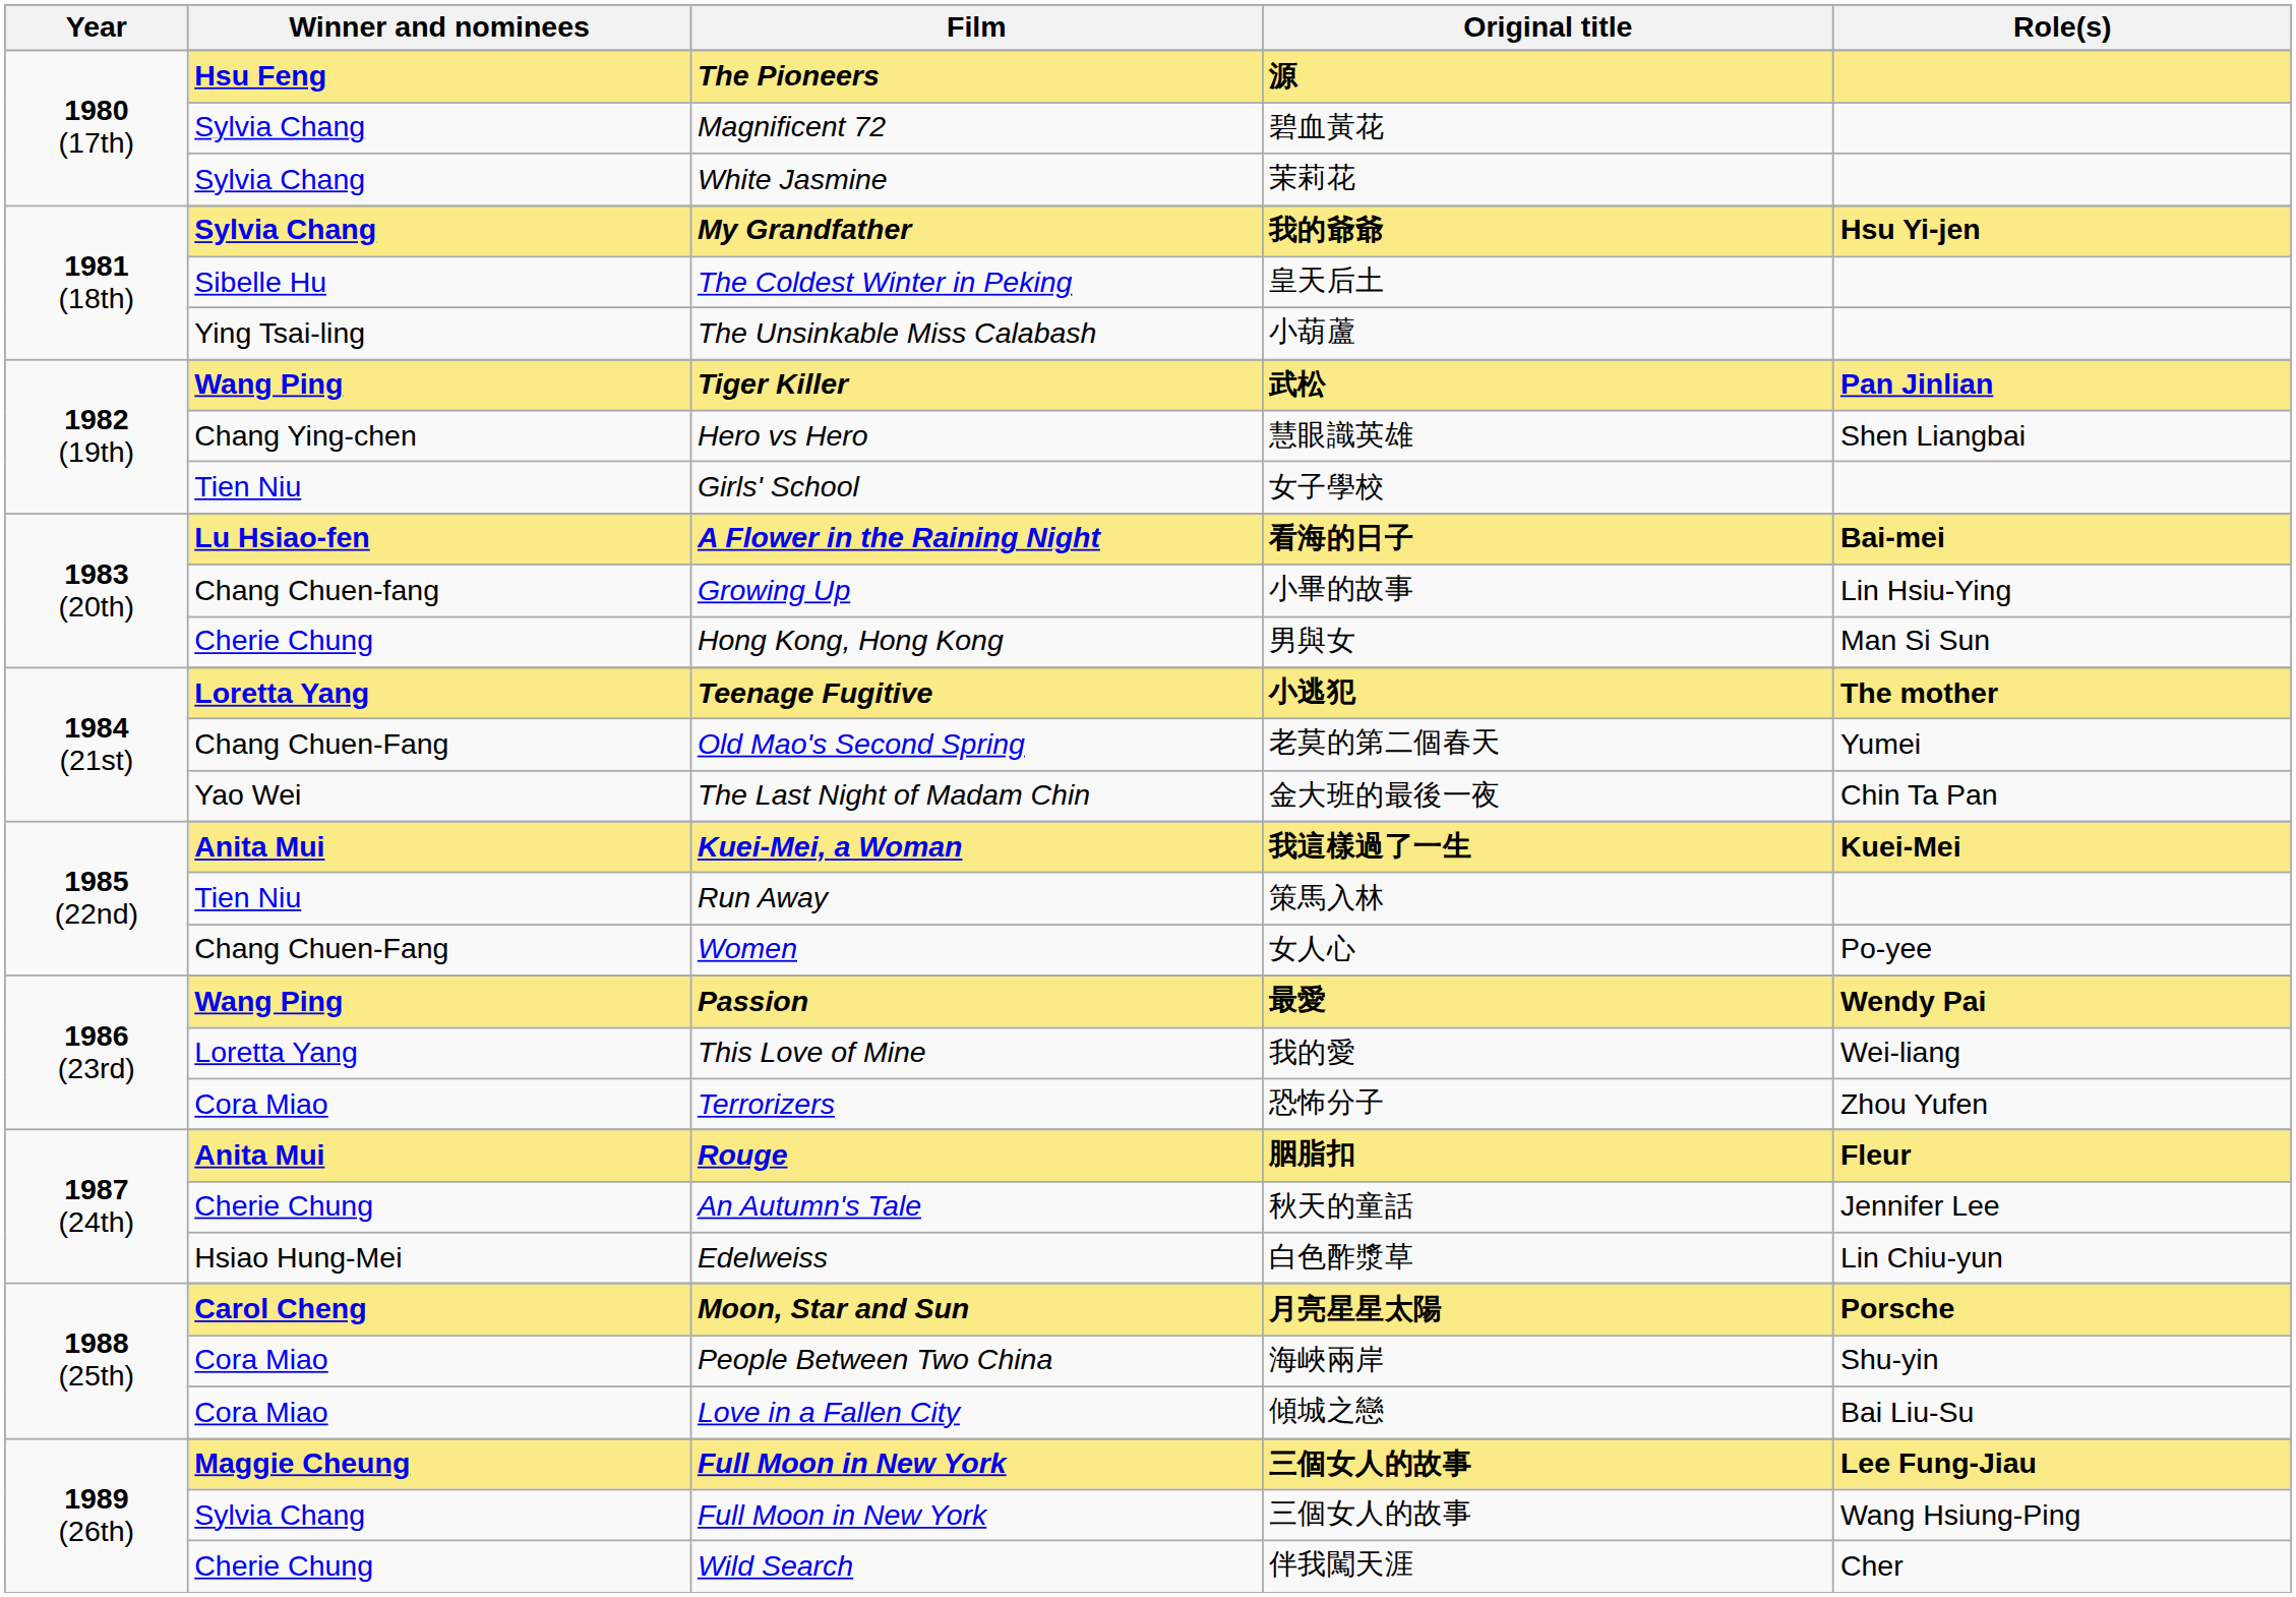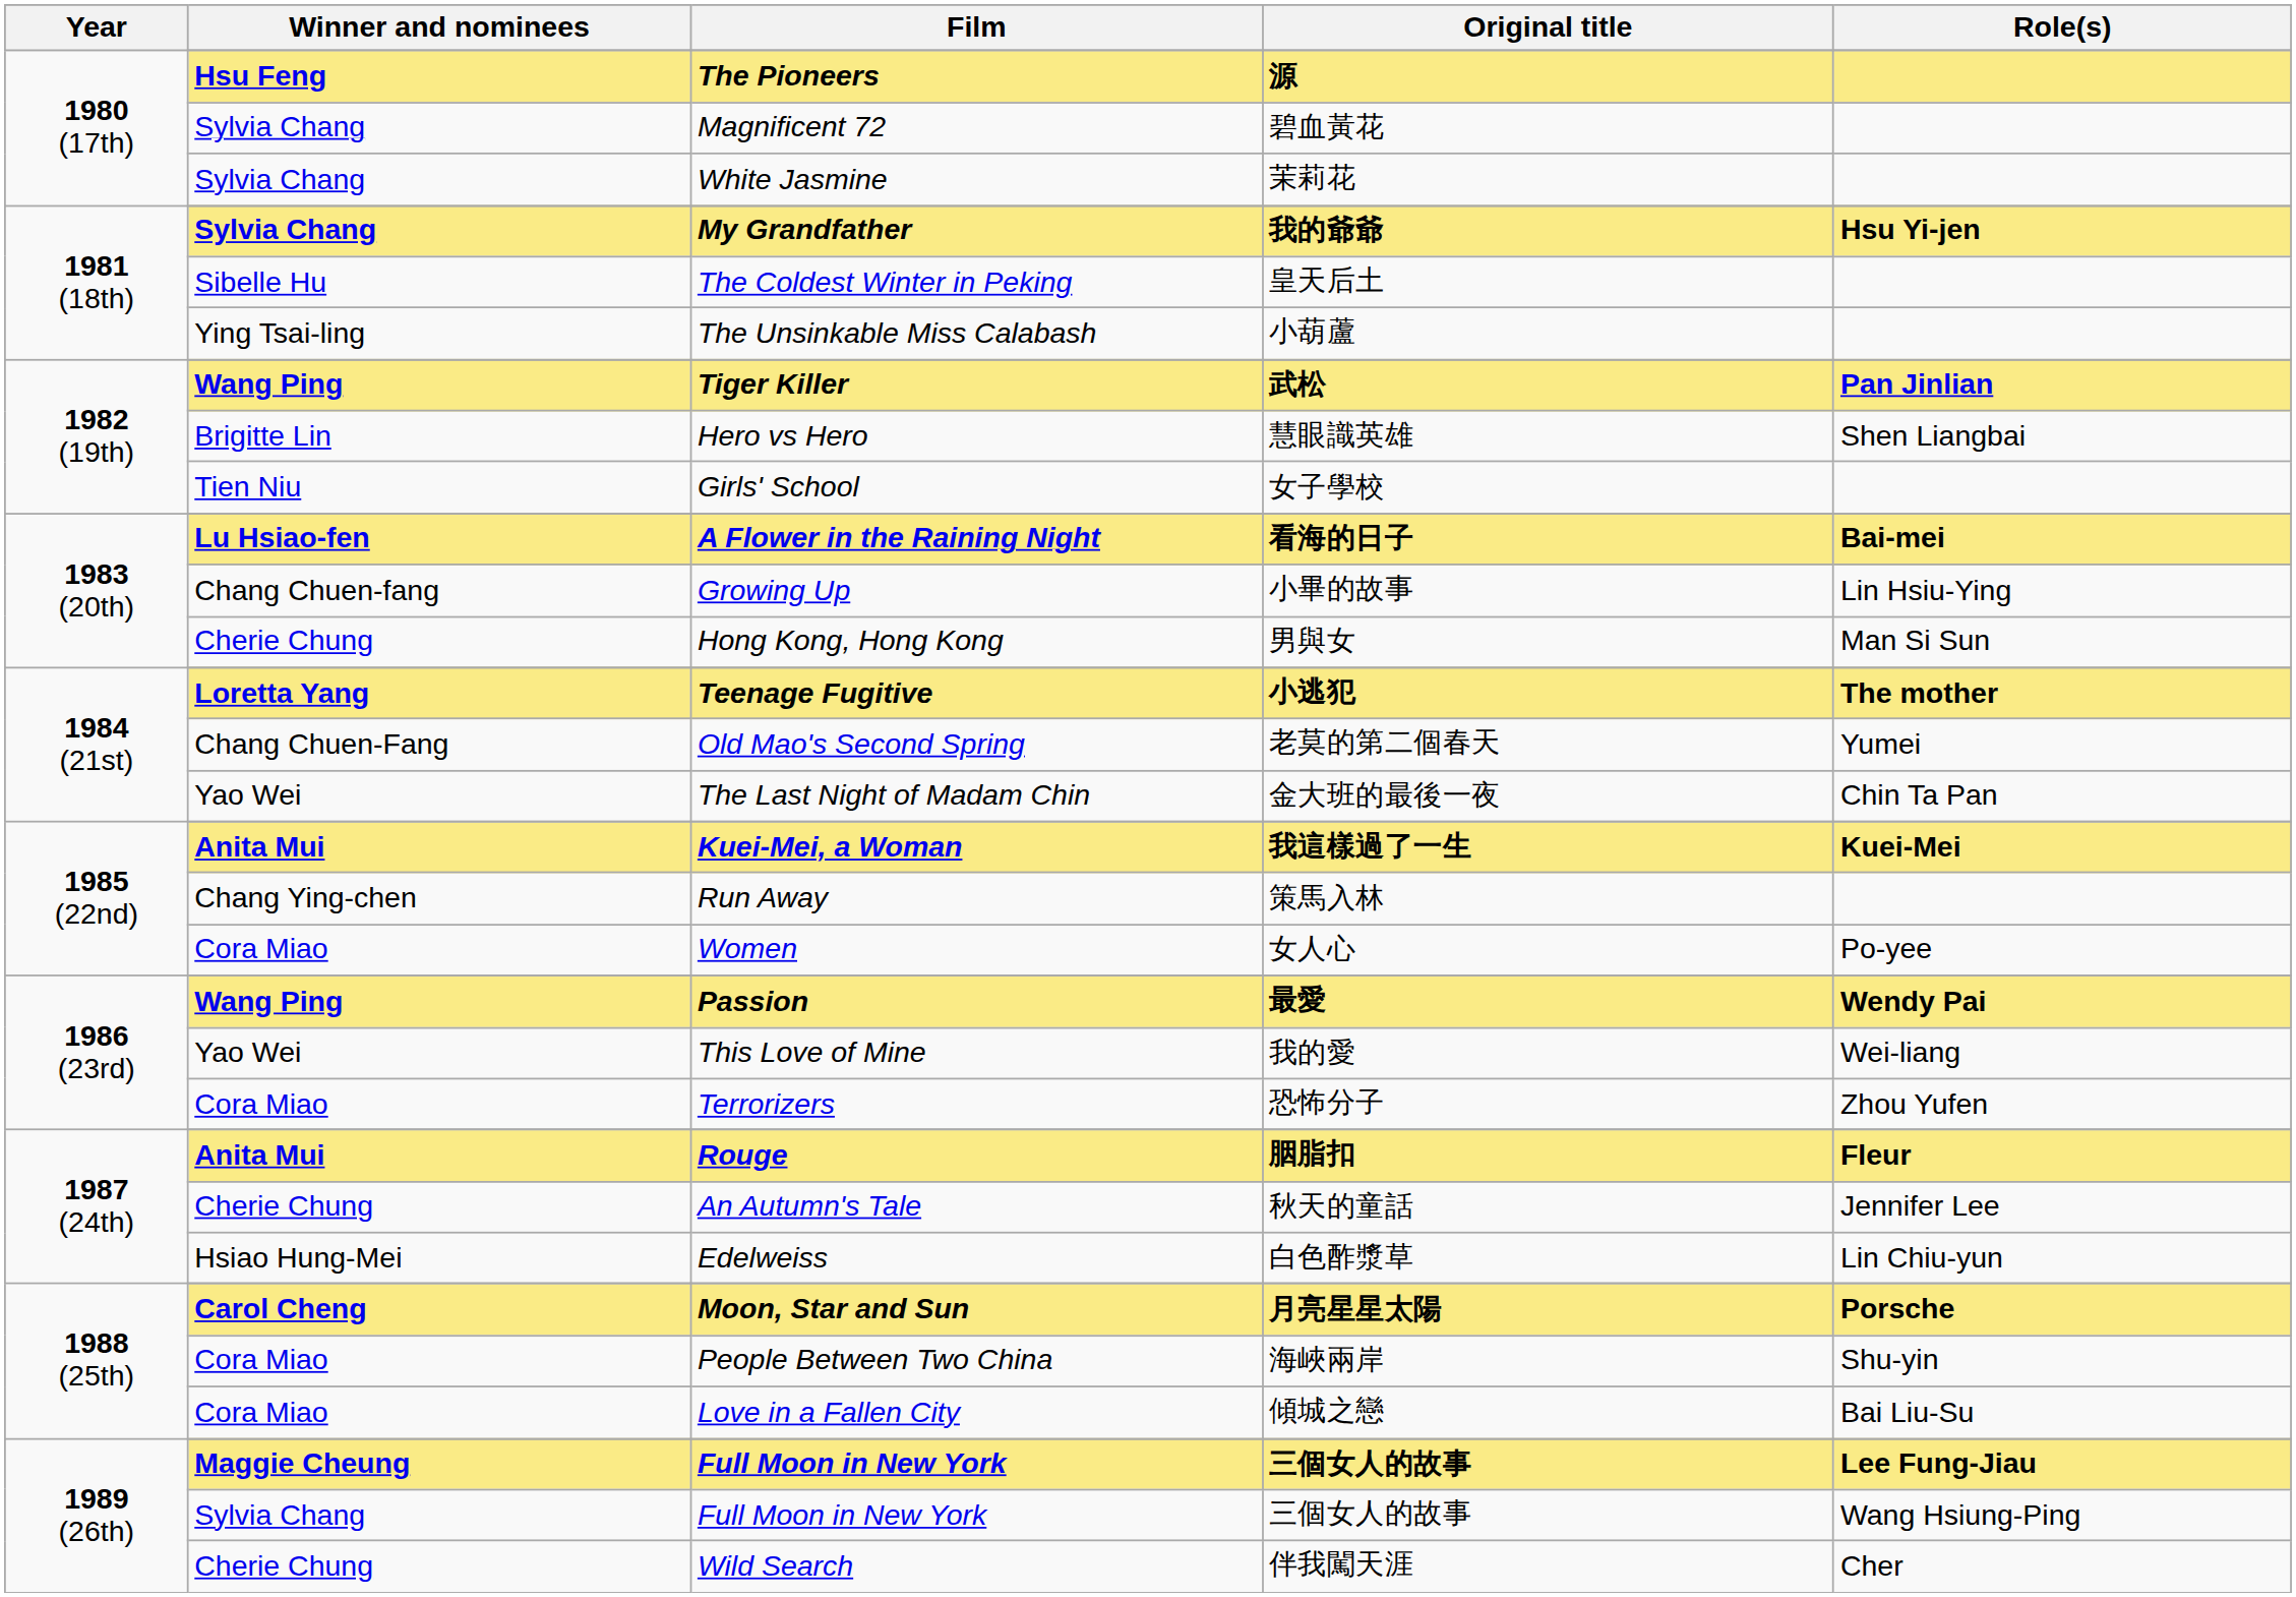 <table class="wikitable" style="width:100%">
 <tr style="background:#bebebe;">
 <th style="width:8%;">Year</th>
 <th style="width:22%;">Winner and nominees</th>
 <th style="width:25%;">Film</th>
 <th style="width:25%;">Original title</th>
 <th style="width:20%;">Role(s)</th>
 </tr>
 <tr>
 <td rowspan="4" style="text-align:center"><strong>1980</strong><br>(17th)</td>
 </tr>
 <tr style="background:#FAEB86">
 <td><strong><a href='#'>Hsu Feng</a></strong></td>
 <td><strong><em>The Pioneers</em></strong></td>
 <td><strong>源</strong></td>
 <td></td>
 </tr>
 <tr>
 <td><a href='#'>Sylvia Chang</a></td>
 <td><em>Magnificent 72</em></td>
 <td>碧血黃花</td>
 <td></td>
 </tr>
 <tr>
 <td><a href='#'>Sylvia Chang</a></td>
 <td><em>White Jasmine</em></td>
 <td>茉莉花</td>
 <td></td>
 </tr>
 <tr>
 <td rowspan="4" style="text-align:center"><strong>1981</strong><br>(18th)</td>
 </tr>
 <tr style="background:#FAEB86">
 <td><strong><a href='#'>Sylvia Chang</a></strong></td>
 <td><strong><em>My Grandfather</em></strong></td>
 <td><strong>我的爺爺</strong></td>
 <td><strong>Hsu Yi-jen</strong></td>
 </tr>
 <tr>
 <td><a href='#'>Sibelle Hu</a></td>
 <td><em><a href='#'>The Coldest Winter in Peking</a></em></td>
 <td>皇天后土</td>
 <td></td>
 </tr>
 <tr>
 <td>Ying Tsai-ling</td>
 <td><em>The Unsinkable Miss Calabash</em></td>
 <td>小葫蘆</td>
 <td></td>
 </tr>
 <tr>
 <td rowspan="4" style="text-align:center"><strong>1982</strong><br>(19th)</td>
 </tr>
 <tr style="background:#FAEB86">
 <td><strong><a href='#'>Wang Ping</a></strong></td>
 <td><strong><em>Tiger Killer</em></strong></td>
 <td><strong>武松</strong></td>
 <td><strong><a href='#'>Pan Jinlian</a></strong></td>
 </tr>
 <tr>
-<td>Chang Ying-chen</td>
+<td><a href='#'>Brigitte Lin</a></td>
 <td><em>Hero vs Hero</em></td>
 <td>慧眼識英雄</td>
 <td>Shen Liangbai</td>
 </tr>
 <tr>
 <td><a href='#'>Tien Niu</a></td>
 <td><em>Girls' School</em></td>
 <td>女子學校</td>
 <td></td>
 </tr>
 <tr>
 <td rowspan="4" style="text-align:center"><strong>1983</strong><br>(20th)</td>
 </tr>
 <tr style="background:#FAEB86">
 <td><strong><a href='#'>Lu Hsiao-fen</a></strong></td>
 <td><strong><em><a href='#'>A Flower in the Raining Night</a></em></strong></td>
 <td><strong>看海的日子</strong></td>
 <td><strong>Bai-mei</strong></td>
 </tr>
 <tr>
 <td>Chang Chuen-fang</td>
 <td><em><a href='#'>Growing Up</a></em></td>
 <td>小畢的故事</td>
 <td>Lin Hsiu-Ying</td>
 </tr>
 <tr>
 <td><a href='#'>Cherie Chung</a></td>
 <td><em>Hong Kong, Hong Kong</em></td>
 <td>男與女</td>
 <td>Man Si Sun</td>
 </tr>
 <tr>
 <td rowspan="4" style="text-align:center"><strong>1984</strong><br>(21st)</td>
 </tr>
 <tr style="background:#FAEB86">
 <td><strong><a href='#'>Loretta Yang</a></strong></td>
 <td><strong><em>Teenage Fugitive</em></strong></td>
 <td><strong>小逃犯</strong></td>
 <td><strong>The mother</strong></td>
 </tr>
 <tr>
 <td>Chang Chuen-Fang</td>
 <td><em><a href='#'>Old Mao's Second Spring</a></em></td>
 <td>老莫的第二個春天</td>
 <td>Yumei</td>
 </tr>
 <tr>
 <td>Yao Wei</td>
 <td><em>The Last Night of Madam Chin</em></td>
 <td>金大班的最後一夜</td>
 <td>Chin Ta Pan</td>
 </tr>
 <tr>
 <td rowspan="4" style="text-align:center"><strong>1985</strong><br>(22nd)</td>
 </tr>
 <tr style="background:#FAEB86">
 <td><strong><a href='#'>Anita Mui</a></strong></td>
 <td><strong><em><a href='#'>Kuei-Mei, a Woman</a></em></strong></td>
 <td><strong>我這樣過了一生</strong></td>
 <td><strong>Kuei-Mei</strong></td>
 </tr>
 <tr>
-<td><a href='#'>Tien Niu</a></td>
+<td>Chang Ying-chen</td>
 <td><em>Run Away</em></td>
 <td>策馬入林</td>
 <td></td>
 </tr>
 <tr>
-<td>Chang Chuen-Fang</td>
+<td><a href='#'>Cora Miao</a></td>
 <td><em><a href='#'>Women</a></em></td>
 <td>女人心</td>
 <td>Po-yee</td>
 </tr>
 <tr>
 <td rowspan="4" style="text-align:center"><strong>1986</strong><br>(23rd)</td>
 </tr>
 <tr style="background:#FAEB86">
 <td><strong><a href='#'>Wang Ping</a></strong></td>
 <td><strong><em>Passion</em></strong></td>
 <td><strong>最愛</strong></td>
 <td><strong>Wendy Pai</strong></td>
 </tr>
 <tr>
-<td><a href='#'>Loretta Yang</a></td>
+<td>Yao Wei</td>
 <td><em>This Love of Mine</em></td>
 <td>我的愛</td>
 <td>Wei-liang</td>
 </tr>
 <tr>
 <td><a href='#'>Cora Miao</a></td>
 <td><em><a href='#'>Terrorizers</a></em></td>
 <td>恐怖分子</td>
 <td>Zhou Yufen</td>
 </tr>
 <tr>
 <td rowspan="4" style="text-align:center"><strong>1987</strong><br>(24th)</td>
 </tr>
 <tr style="background:#FAEB86">
 <td><strong><a href='#'>Anita Mui</a></strong></td>
 <td><strong><em><a href='#'>Rouge</a></em></strong></td>
 <td><strong>胭脂扣</strong></td>
 <td><strong>Fleur</strong></td>
 </tr>
 <tr>
 <td><a href='#'>Cherie Chung</a></td>
 <td><em><a href='#'>An Autumn's Tale</a></em></td>
 <td>秋天的童話</td>
 <td>Jennifer Lee</td>
 </tr>
 <tr>
 <td>Hsiao Hung-Mei</td>
 <td><em>Edelweiss</em></td>
 <td>白色酢漿草</td>
 <td>Lin Chiu-yun</td>
 </tr>
 <tr>
 <td rowspan="4" style="text-align:center"><strong>1988</strong><br>(25th)</td>
 </tr>
 <tr style="background:#FAEB86">
 <td><strong><a href='#'>Carol Cheng</a></strong></td>
 <td><strong><em>Moon, Star and Sun</em></strong></td>
 <td><strong>月亮星星太陽</strong></td>
 <td><strong>Porsche</strong></td>
 </tr>
 <tr>
 <td><a href='#'>Cora Miao</a></td>
 <td><em>People Between Two China</em></td>
 <td>海峽兩岸</td>
 <td>Shu-yin</td>
 </tr>
 <tr>
 <td><a href='#'>Cora Miao</a></td>
 <td><em><a href='#'>Love in a Fallen City</a></em></td>
 <td>傾城之戀</td>
 <td>Bai Liu-Su</td>
 </tr>
 <tr>
 <td rowspan="4" style="text-align:center"><strong>1989</strong><br>(26th)</td>
 </tr>
 <tr style="background:#FAEB86">
 <td><strong><a href='#'>Maggie Cheung</a></strong></td>
 <td><strong><em><a href='#'>Full Moon in New York</a></em></strong></td>
 <td><strong>三個女人的故事</strong></td>
 <td><strong>Lee Fung-Jiau</strong></td>
 </tr>
 <tr>
 <td><a href='#'>Sylvia Chang</a></td>
 <td><em><a href='#'>Full Moon in New York</a></em></td>
 <td>三個女人的故事</td>
 <td>Wang Hsiung-Ping</td>
 </tr>
 <tr>
 <td><a href='#'>Cherie Chung</a></td>
 <td><em><a href='#'>Wild Search</a></em></td>
 <td>伴我闖天涯</td>
 <td>Cher</td>
 </tr>
 </table>
